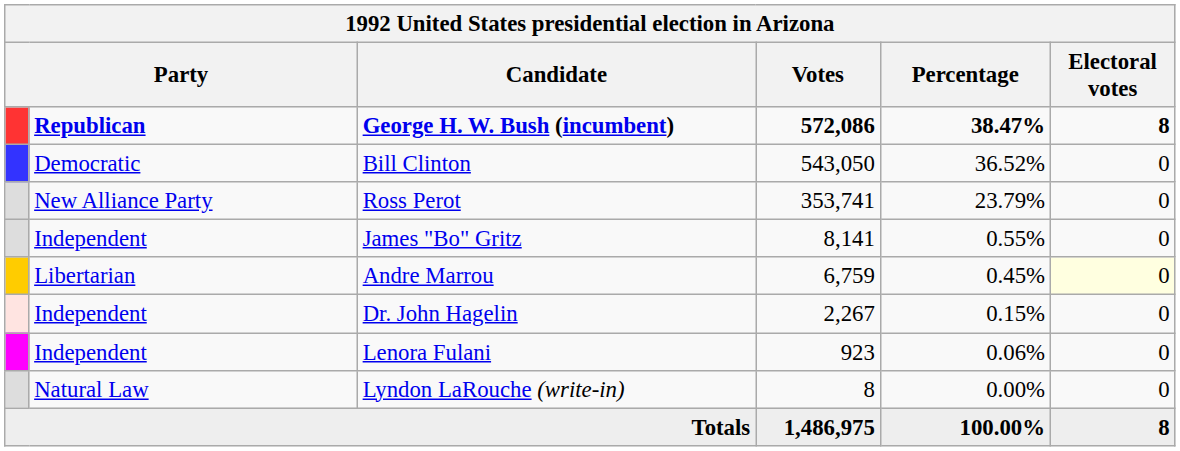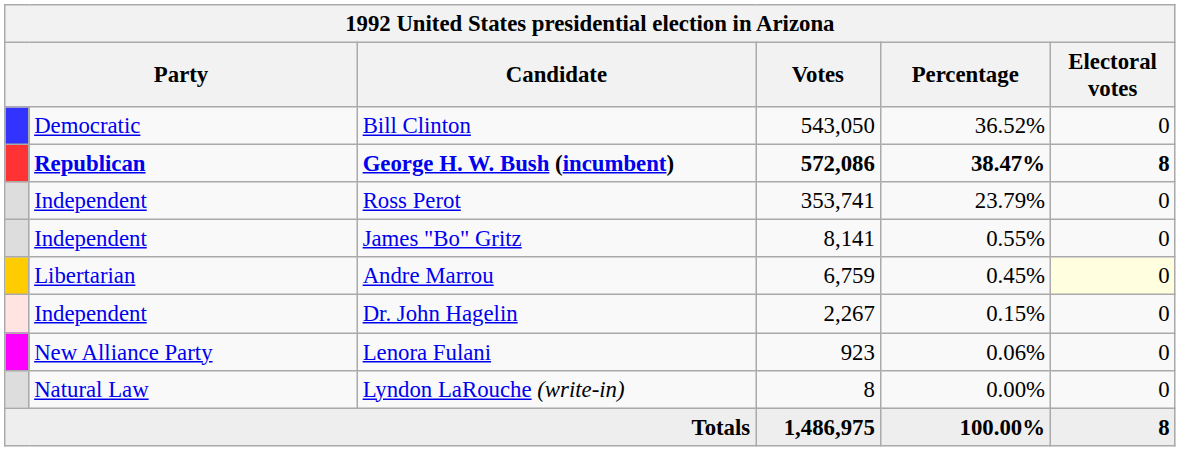 <table class="wikitable" style="font-size: 95%;">
 <tr>
 <th colspan="6">1992 United States presidential election in Arizona</th>
 </tr>
 <tr>
 <th colspan="2" style="width: 15em">Party</th>
 <th style="width: 17em">Candidate</th>
 <th style="width: 5em">Votes</th>
 <th style="width: 7em">Percentage</th>
 <th style="width: 5em">Electoral votes</th>
 </tr>
 <tr>
+<th style="background-color:#3333FF; width: 3px"></th>
+<td style="width: 130px"><a href='#'>Democratic</a></td>
+<td><a href='#'>Bill Clinton</a></td>
+<td align="right">543,050</td>
+<td align="right">36.52%</td>
+<td align="right">0</td>
+</tr>
+<tr>
 <th style="background-color:#FF3333; width: 3px"></th>
 <td style="width: 130px"><strong><a href='#'>Republican</a></strong></td>
 <td><strong><a href='#'>George H. W. Bush</a> (<a href='#'>incumbent</a>)</strong></td>
 <td align="right"><strong>572,086</strong></td>
 <td align="right"><strong>38.47%</strong></td>
 <td align="right"><strong>8</strong></td>
 </tr>
 <tr>
-<th style="background-color:#3333FF; width: 3px"></th>
-<td style="width: 130px"><a href='#'>Democratic</a></td>
-<td><a href='#'>Bill Clinton</a></td>
-<td align="right">543,050</td>
-<td align="right">36.52%</td>
-<td align="right">0</td>
-</tr>
-<tr>
 <th style="background-color:#DDDDDD; width: 3px"></th>
-<td style="width: 130px"><a href='#'>New Alliance Party</a></td>
+<td style="width: 130px"><a href='#'>Independent</a></td>
 <td><a href='#'>Ross Perot</a></td>
 <td align="right">353,741</td>
 <td align="right">23.79%</td>
 <td align="right">0</td>
 </tr>
 <tr>
 <th style="background-color:#DDDDDD; width: 3px"></th>
 <td style="width: 130px"><a href='#'>Independent</a></td>
 <td><a href='#'>James "Bo" Gritz</a></td>
 <td align="right">8,141</td>
 <td align="right">0.55%</td>
 <td align="right">0</td>
 </tr>
 <tr>
 <th style="background-color:#FFCC00; width: 3px"></th>
 <td style="width: 130px"><a href='#'>Libertarian</a></td>
 <td><a href='#'>Andre Marrou</a></td>
 <td align="right">6,759</td>
 <td align="right">0.45%</td>
 <td align="right" style="background: lightyellow;">0</td>
 </tr>
 <tr>
 <th style="background-color:#ffe4e1; width: 3px"></th>
 <td style="width: 130px"><a href='#'>Independent</a></td>
 <td><a href='#'>Dr. John Hagelin</a></td>
 <td align="right">2,267</td>
 <td align="right">0.15%</td>
 <td align="right">0</td>
 </tr>
 <tr>
 <th style="background-color:#FF00FF; width: 3px"></th>
-<td style="width: 130px"><a href='#'>Independent</a></td>
+<td style="width: 130px"><a href='#'>New Alliance Party</a></td>
 <td><a href='#'>Lenora Fulani</a></td>
 <td align="right">923</td>
 <td align="right">0.06%</td>
 <td align="right">0</td>
 </tr>
 <tr>
 <th style="background: #DDDDDD; width:3px;"></th>
 <td style="width: 130px"><a href='#'>Natural Law</a></td>
 <td><a href='#'>Lyndon LaRouche</a> <em>(write-in)</em></td>
 <td style="text-align:right;">8</td>
 <td style="text-align:right;">0.00%</td>
 <td style="text-align:right;">0</td>
 </tr>
 <tr bgcolor="#EEEEEE">
 <td colspan="3" align="right"><strong>Totals</strong></td>
 <td align="right"><strong>1,486,975</strong></td>
 <td align="right"><strong>100.00%</strong></td>
 <td align="right"><strong>8</strong></td>
 </tr>
 </table>
